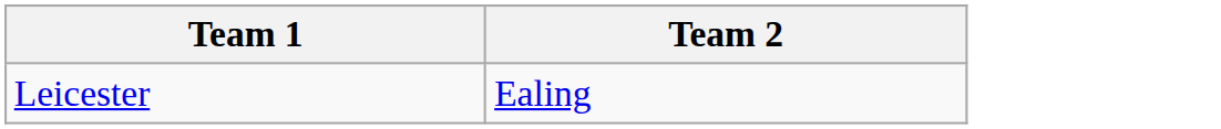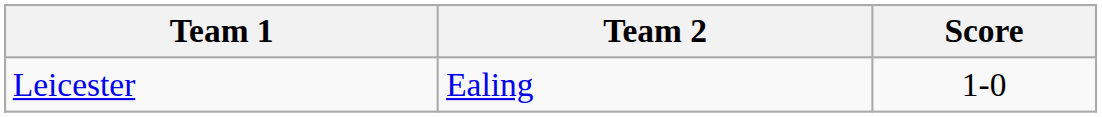 <table class="wikitable" style="font-size: 100%">
 <tr>
 <th width=200>Team 1</th>
 <th width=200>Team 2</th>
+<th width=100>Score</th>
 </tr>
 <tr>
 <td><a href='#'>Leicester</a></td>
 <td><a href='#'>Ealing</a></td>
+<td align=center>1-0</td>
 </tr>
 </table>
